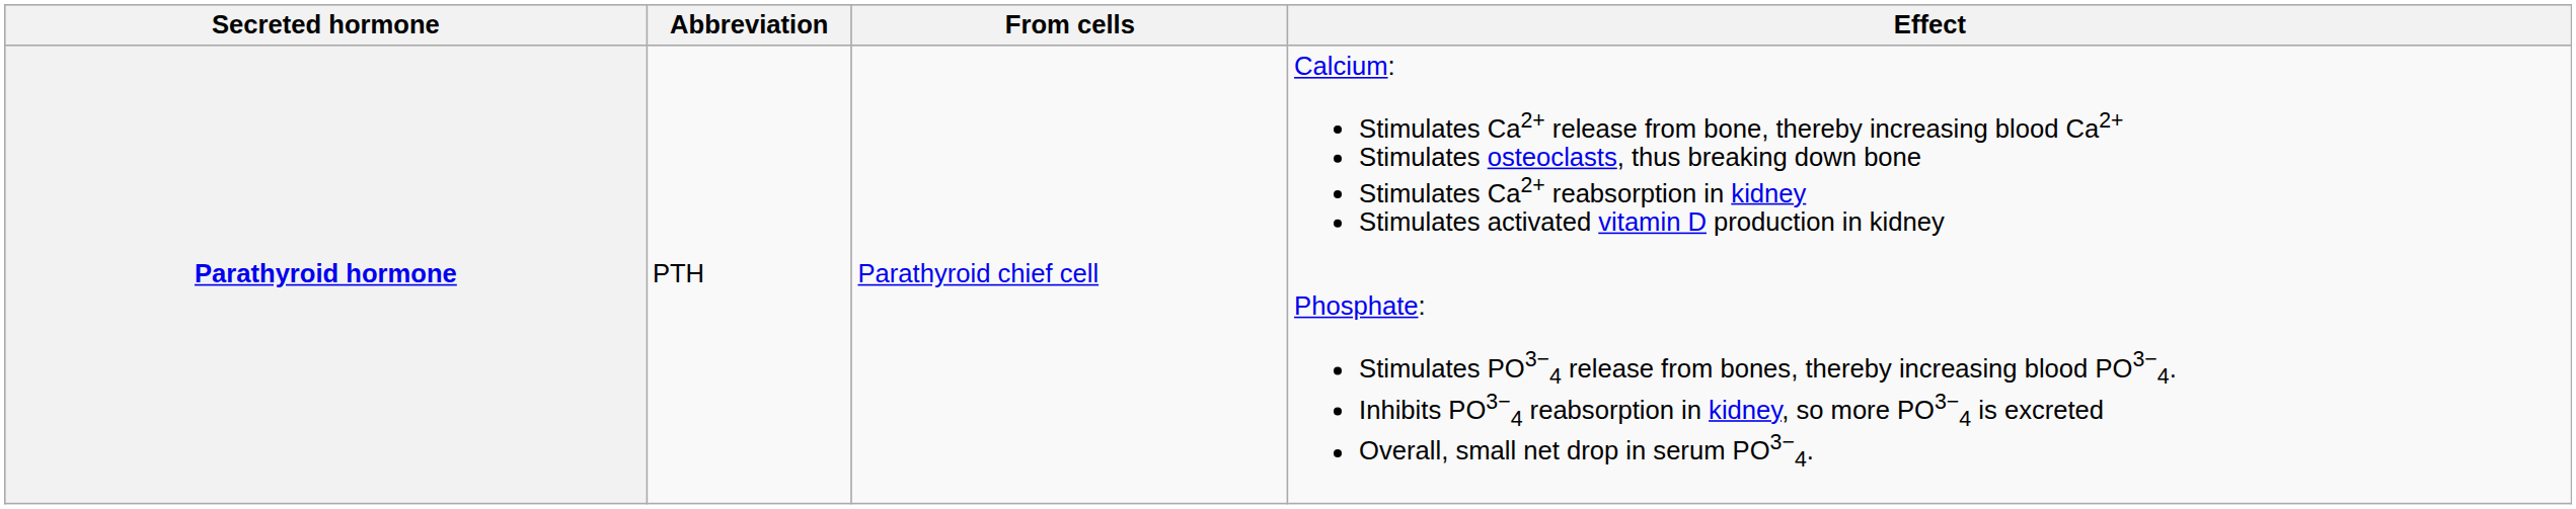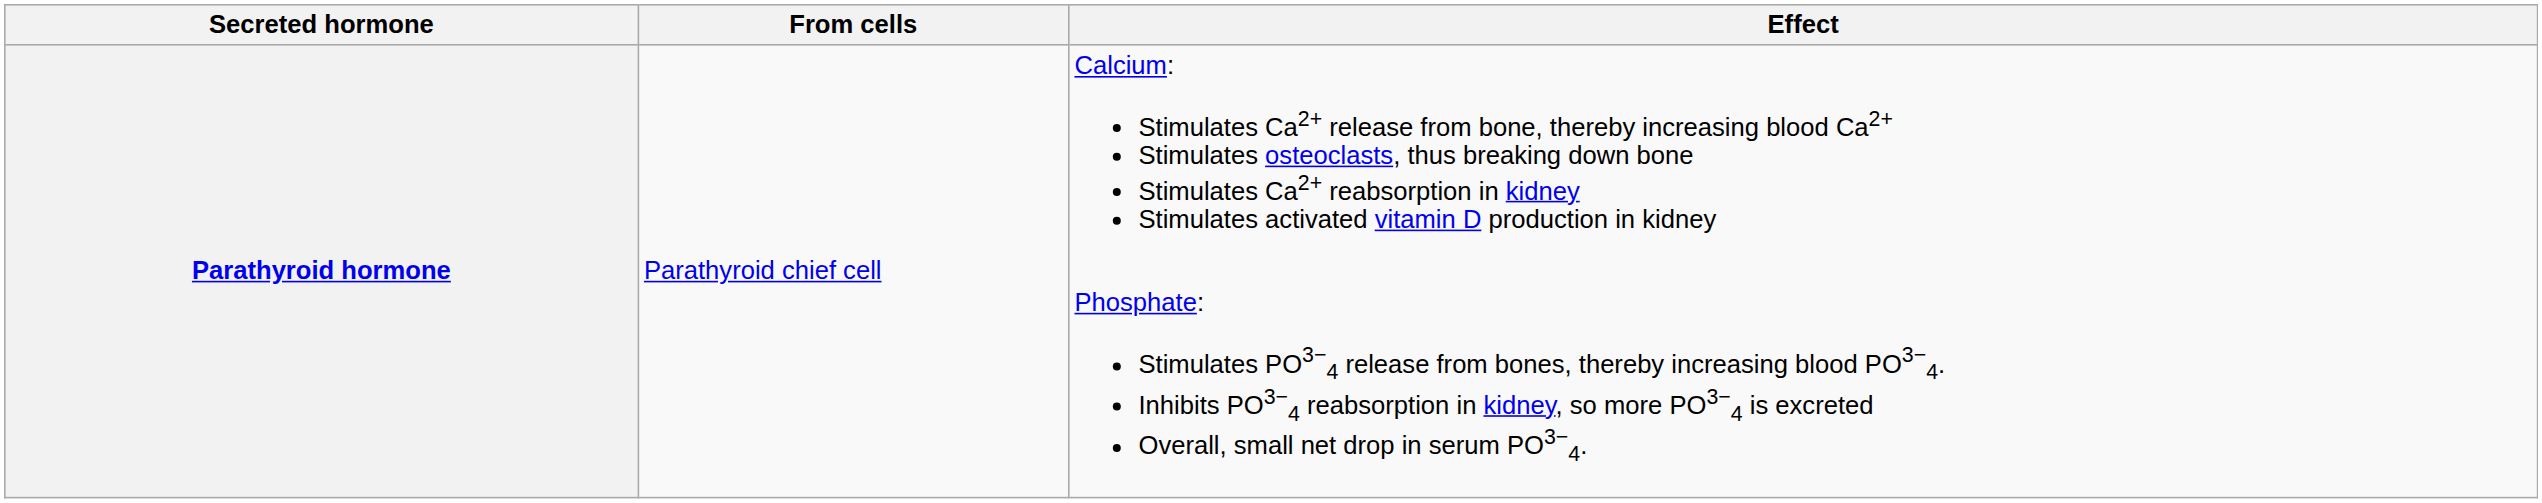 <table class="wikitable" width=100%>
 <tr>
 <th width=25%>Secreted hormone</th>
-<th width=8%>Abbreviation</th>
 <th width=17%>From cells</th>
 <th>Effect</th>
 </tr>
 <tr>
 <th><a href='#'>Parathyroid hormone</a></th>
-<td>PTH</td>
 <td><a href='#'>Parathyroid chief cell</a></td>
 <td><a href='#'>Calcium</a>:<br><ul><li>Stimulates Ca<sup>2+</sup> release from bone, thereby increasing blood Ca<sup>2+</sup></li><li>Stimulates <a href='#'>osteoclasts</a>, thus breaking down bone</li><li>Stimulates Ca<sup>2+</sup> reabsorption in <a href='#'>kidney</a></li><li>Stimulates activated <a href='#'>vitamin D</a> production in kidney</li></ul><br><a href='#'>Phosphate</a>:<ul><li>Stimulates PO<sup>3−</sup><sub>4</sub> release from bones, thereby increasing blood PO<sup>3−</sup><sub>4</sub>.</li><li>Inhibits PO<sup>3−</sup><sub>4</sub> reabsorption in <a href='#'>kidney</a>, so more PO<sup>3−</sup><sub>4</sub> is excreted</li><li>Overall, small net drop in serum PO<sup>3−</sup><sub>4</sub>.</li></ul></td>
 </tr>
 </table>
